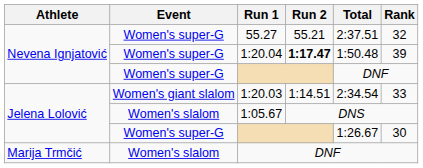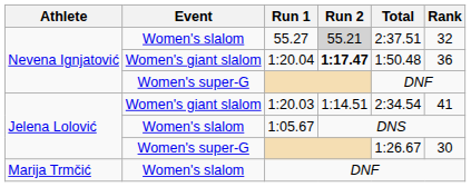 <table class="wikitable" style="font-size:90%">
 <tr>
 <th>Athlete</th>
 <th>Event</th>
 <th>Run 1</th>
 <th>Run 2</th>
 <th>Total</th>
 <th>Rank</th>
 </tr>
 <tr>
 <td rowspan="3"><a href='#'>Nevena Ignjatović</a></td>
-<td align="center"><a href='#'>Women's super-G</a></td>
+<td align="center"><a href='#'>Women's slalom</a></td>
 <td align="center">55.27</td>
-<td align="center">55.21</td>
+<td align="center" style="background: lightgrey;">55.21</td>
 <td align="center">2:37.51</td>
 <td align="center">32</td>
 </tr>
 <tr>
-<td align="center"><a href='#'>Women's super-G</a></td>
+<td align="center"><a href='#'>Women's giant slalom</a></td>
 <td align="center">1:20.04</td>
 <td align="center"><strong>1:17.47</strong></td>
 <td align="center">1:50.48</td>
-<td align="center">39</td>
+<td align="center">36</td>
 </tr>
 <tr>
 <td align="center"><a href='#'>Women's super-G</a></td>
 <td colspan="2" bgcolor="wheat"></td>
 <td align=center colspan=2><em>DNF</em></td>
 </tr>
 <tr>
 <td rowspan="3"><a href='#'>Jelena Lolović</a></td>
 <td align="center"><a href='#'>Women's giant slalom</a></td>
 <td align="center">1:20.03</td>
 <td align="center">1:14.51</td>
 <td align="center">2:34.54</td>
-<td align="center">33</td>
+<td align="center">41</td>
 </tr>
 <tr>
 <td align="center"><a href='#'>Women's slalom</a></td>
 <td align="center">1:05.67</td>
 <td colspan="3" align="center"><em>DNS</em></td>
 </tr>
 <tr>
 <td align="center"><a href='#'>Women's super-G</a></td>
 <td colspan="2" bgcolor="wheat"></td>
 <td align="center">1:26.67</td>
 <td align="center">30</td>
 </tr>
 <tr>
 <td><a href='#'>Marija Trmčić</a></td>
 <td align="center"><a href='#'>Women's slalom</a></td>
 <td colspan="4" align="center"><em>DNF</em></td>
 </tr>
 </table>
